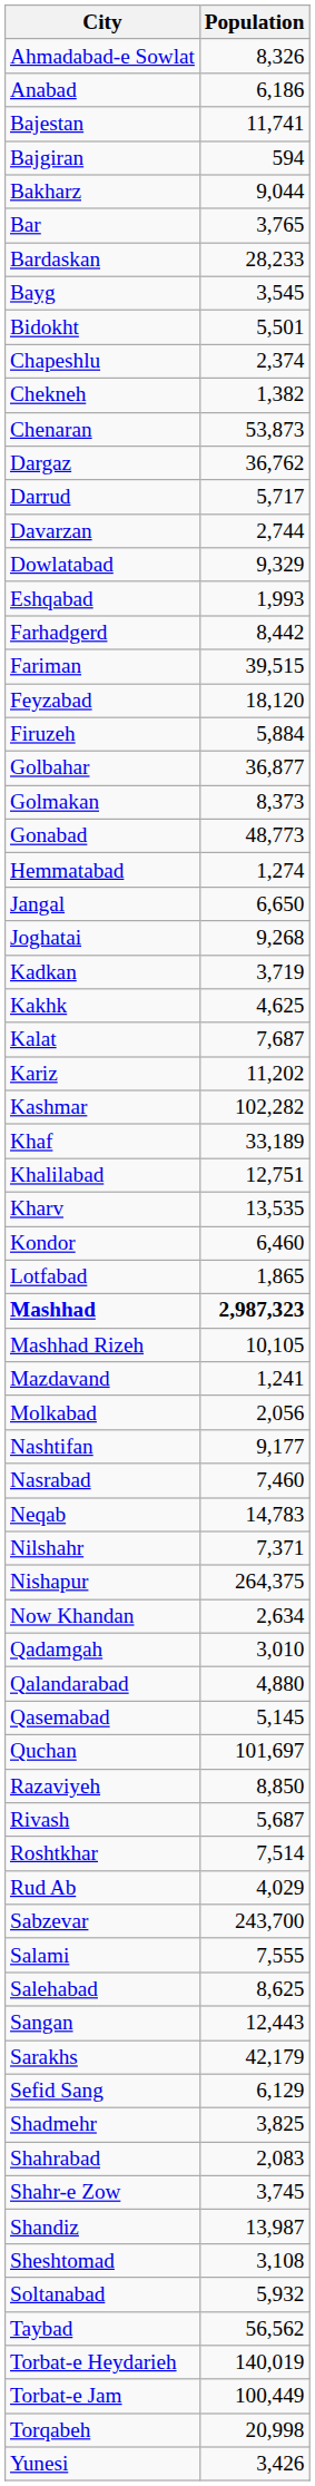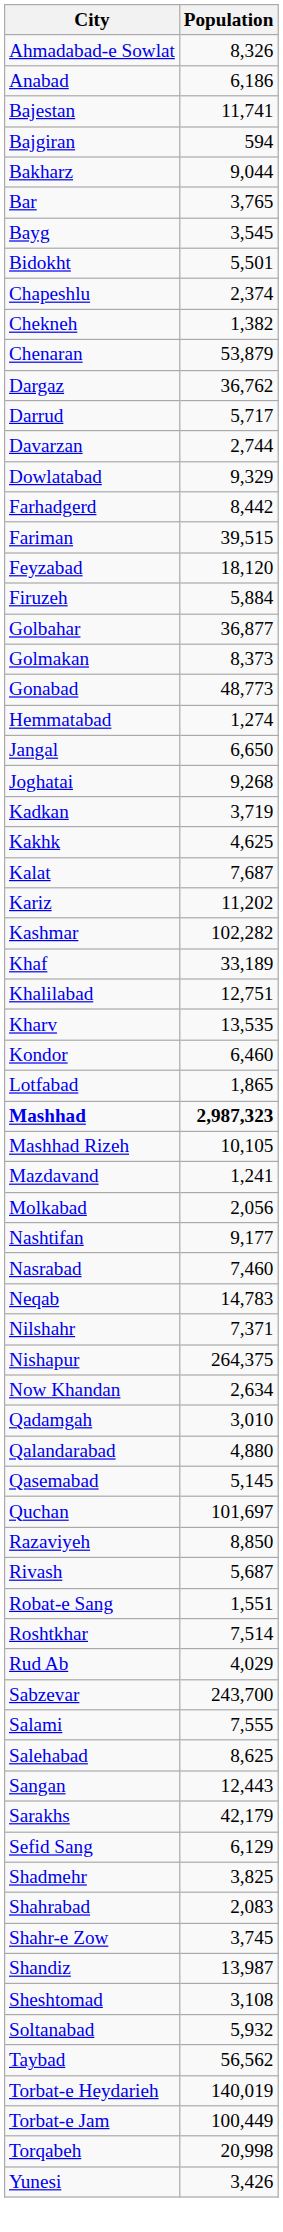 <table class="wikitable sortable">
 <tr>
 <th>City</th>
 <th>Population</th>
 </tr>
 <tr>
 <td><a href='#'>Ahmadabad-e Sowlat</a></td>
 <td style="text-align: right;">8,326</td>
 </tr>
 <tr>
 <td><a href='#'>Anabad</a></td>
 <td style="text-align: right;">6,186</td>
 </tr>
 <tr>
 <td><a href='#'>Bajestan</a></td>
 <td style="text-align: right;">11,741</td>
 </tr>
 <tr>
 <td><a href='#'>Bajgiran</a></td>
 <td style="text-align: right;">594</td>
 </tr>
 <tr>
 <td><a href='#'>Bakharz</a></td>
 <td style="text-align: right;">9,044</td>
 </tr>
 <tr>
 <td><a href='#'>Bar</a></td>
 <td style="text-align: right;">3,765</td>
 </tr>
 <tr>
-<td><a href='#'>Bardaskan</a></td>
-<td style="text-align: right;">28,233</td>
-</tr>
-<tr>
 <td><a href='#'>Bayg</a></td>
 <td style="text-align: right;">3,545</td>
 </tr>
 <tr>
 <td><a href='#'>Bidokht</a></td>
 <td style="text-align: right;">5,501</td>
 </tr>
 <tr>
 <td><a href='#'>Chapeshlu</a></td>
 <td style="text-align: right;">2,374</td>
 </tr>
 <tr>
 <td><a href='#'>Chekneh</a></td>
 <td style="text-align: right;">1,382</td>
 </tr>
 <tr>
 <td><a href='#'>Chenaran</a></td>
-<td style="text-align: right;">53,873</td>
+<td style="text-align: right;">53,879</td>
 </tr>
 <tr>
 <td><a href='#'>Dargaz</a></td>
 <td style="text-align: right;">36,762</td>
 </tr>
 <tr>
 <td><a href='#'>Darrud</a></td>
 <td style="text-align: right;">5,717</td>
 </tr>
 <tr>
 <td><a href='#'>Davarzan</a></td>
 <td style="text-align: right;">2,744</td>
 </tr>
 <tr>
 <td><a href='#'>Dowlatabad</a></td>
 <td style="text-align: right;">9,329</td>
-</tr>
-<tr>
-<td><a href='#'>Eshqabad</a></td>
-<td style="text-align: right;">1,993</td>
 </tr>
 <tr>
 <td><a href='#'>Farhadgerd</a></td>
 <td style="text-align: right;">8,442</td>
 </tr>
 <tr>
 <td><a href='#'>Fariman</a></td>
 <td style="text-align: right;">39,515</td>
 </tr>
 <tr>
 <td><a href='#'>Feyzabad</a></td>
 <td style="text-align: right;">18,120</td>
 </tr>
 <tr>
 <td><a href='#'>Firuzeh</a></td>
 <td style="text-align: right;">5,884</td>
 </tr>
 <tr>
 <td><a href='#'>Golbahar</a></td>
 <td style="text-align: right;">36,877</td>
 </tr>
 <tr>
 <td><a href='#'>Golmakan</a></td>
 <td style="text-align: right;">8,373</td>
 </tr>
 <tr>
 <td><a href='#'>Gonabad</a></td>
 <td style="text-align: right;">48,773</td>
 </tr>
 <tr>
 <td><a href='#'>Hemmatabad</a></td>
 <td style="text-align: right;">1,274</td>
 </tr>
 <tr>
 <td><a href='#'>Jangal</a></td>
 <td style="text-align: right;">6,650</td>
 </tr>
 <tr>
 <td><a href='#'>Joghatai</a></td>
 <td style="text-align: right;">9,268</td>
 </tr>
 <tr>
 <td><a href='#'>Kadkan</a></td>
 <td style="text-align: right;">3,719</td>
 </tr>
 <tr>
 <td><a href='#'>Kakhk</a></td>
 <td style="text-align: right;">4,625</td>
 </tr>
 <tr>
 <td><a href='#'>Kalat</a></td>
 <td style="text-align: right;">7,687</td>
 </tr>
 <tr>
 <td><a href='#'>Kariz</a></td>
 <td style="text-align: right;">11,202</td>
 </tr>
 <tr>
 <td><a href='#'>Kashmar</a></td>
 <td style="text-align: right;">102,282</td>
 </tr>
 <tr>
 <td><a href='#'>Khaf</a></td>
 <td style="text-align: right;">33,189</td>
 </tr>
 <tr>
 <td><a href='#'>Khalilabad</a></td>
 <td style="text-align: right;">12,751</td>
 </tr>
 <tr>
 <td><a href='#'>Kharv</a></td>
 <td style="text-align: right;">13,535</td>
 </tr>
 <tr>
 <td><a href='#'>Kondor</a></td>
 <td style="text-align: right;">6,460</td>
 </tr>
 <tr>
 <td><a href='#'>Lotfabad</a></td>
 <td style="text-align: right;">1,865</td>
 </tr>
 <tr>
 <td><strong><a href='#'>Mashhad</a></strong></td>
 <td style="text-align: right;"><strong>2,987,323</strong></td>
 </tr>
 <tr>
 <td><a href='#'>Mashhad Rizeh</a></td>
 <td style="text-align: right;">10,105</td>
 </tr>
 <tr>
 <td><a href='#'>Mazdavand</a></td>
 <td style="text-align: right;">1,241</td>
 </tr>
 <tr>
 <td><a href='#'>Molkabad</a></td>
 <td style="text-align: right;">2,056</td>
 </tr>
 <tr>
 <td><a href='#'>Nashtifan</a></td>
 <td style="text-align: right;">9,177</td>
 </tr>
 <tr>
 <td><a href='#'>Nasrabad</a></td>
 <td style="text-align: right;">7,460</td>
 </tr>
 <tr>
 <td><a href='#'>Neqab</a></td>
 <td style="text-align: right;">14,783</td>
 </tr>
 <tr>
 <td><a href='#'>Nilshahr</a></td>
 <td style="text-align: right;">7,371</td>
 </tr>
 <tr>
 <td><a href='#'>Nishapur</a></td>
 <td style="text-align: right;">264,375</td>
 </tr>
 <tr>
 <td><a href='#'>Now Khandan</a></td>
 <td style="text-align: right;">2,634</td>
 </tr>
 <tr>
 <td><a href='#'>Qadamgah</a></td>
 <td style="text-align: right;">3,010</td>
 </tr>
 <tr>
 <td><a href='#'>Qalandarabad</a></td>
 <td style="text-align: right;">4,880</td>
 </tr>
 <tr>
 <td><a href='#'>Qasemabad</a></td>
 <td style="text-align: right;">5,145</td>
 </tr>
 <tr>
 <td><a href='#'>Quchan</a></td>
 <td style="text-align: right;">101,697</td>
 </tr>
 <tr>
 <td><a href='#'>Razaviyeh</a></td>
 <td style="text-align: right;">8,850</td>
 </tr>
 <tr>
 <td><a href='#'>Rivash</a></td>
 <td style="text-align: right;">5,687</td>
 </tr>
 <tr>
+<td><a href='#'>Robat-e Sang</a></td>
+<td style="text-align: right;">1,551</td>
+</tr>
+<tr>
 <td><a href='#'>Roshtkhar</a></td>
 <td style="text-align: right;">7,514</td>
 </tr>
 <tr>
 <td><a href='#'>Rud Ab</a></td>
 <td style="text-align: right;">4,029</td>
 </tr>
 <tr>
 <td><a href='#'>Sabzevar</a></td>
 <td style="text-align: right;">243,700</td>
 </tr>
 <tr>
 <td><a href='#'>Salami</a></td>
 <td style="text-align: right;">7,555</td>
 </tr>
 <tr>
 <td><a href='#'>Salehabad</a></td>
 <td style="text-align: right;">8,625</td>
 </tr>
 <tr>
 <td><a href='#'>Sangan</a></td>
 <td style="text-align: right;">12,443</td>
 </tr>
 <tr>
 <td><a href='#'>Sarakhs</a></td>
 <td style="text-align: right;">42,179</td>
 </tr>
 <tr>
 <td><a href='#'>Sefid Sang</a></td>
 <td style="text-align: right;">6,129</td>
 </tr>
 <tr>
 <td><a href='#'>Shadmehr</a></td>
 <td style="text-align: right;">3,825</td>
 </tr>
 <tr>
 <td><a href='#'>Shahrabad</a></td>
 <td style="text-align: right;">2,083</td>
 </tr>
 <tr>
 <td><a href='#'>Shahr-e Zow</a></td>
 <td style="text-align: right;">3,745</td>
 </tr>
 <tr>
 <td><a href='#'>Shandiz</a></td>
 <td style="text-align: right;">13,987</td>
 </tr>
 <tr>
 <td><a href='#'>Sheshtomad</a></td>
 <td style="text-align: right;">3,108</td>
 </tr>
 <tr>
 <td><a href='#'>Soltanabad</a></td>
 <td style="text-align: right;">5,932</td>
 </tr>
 <tr>
 <td><a href='#'>Taybad</a></td>
 <td style="text-align: right;">56,562</td>
 </tr>
 <tr>
 <td><a href='#'>Torbat-e Heydarieh</a></td>
 <td style="text-align: right;">140,019</td>
 </tr>
 <tr>
 <td><a href='#'>Torbat-e Jam</a></td>
 <td style="text-align: right;">100,449</td>
 </tr>
 <tr>
 <td><a href='#'>Torqabeh</a></td>
 <td style="text-align: right;">20,998</td>
 </tr>
 <tr>
 <td><a href='#'>Yunesi</a></td>
 <td style="text-align: right;">3,426</td>
 </tr>
 </table>
